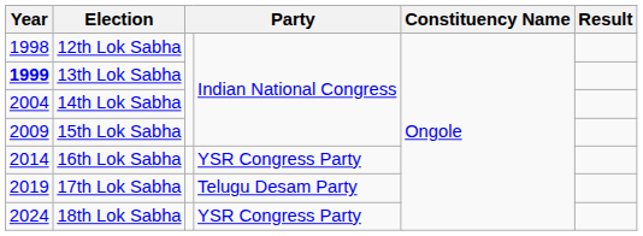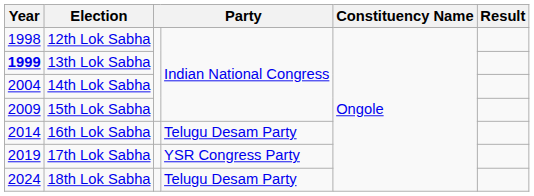 <table class="wikitable">
 <tr>
 <th>Year</th>
 <th>Election</th>
 <th colspan="2">Party</th>
 <th>Constituency Name</th>
 <th>Result</th>
 </tr>
 <tr>
 <td><a href='#'>1998</a></td>
 <td><a href='#'>12th Lok Sabha</a></td>
 <td rowspan="4" bgcolor=></td>
 <td rowspan="4"> <a href='#'>Indian National Congress</a></td>
 <td rowspan="7"><a href='#'>Ongole</a></td>
 <td></td>
 </tr>
 <tr>
 <td><strong><a href='#'>1999</a></strong></td>
 <td><a href='#'>13th Lok Sabha</a></td>
 <td></td>
 </tr>
 <tr>
 <td><a href='#'>2004</a></td>
 <td><a href='#'>14th Lok Sabha</a></td>
 <td></td>
 </tr>
 <tr>
 <td><a href='#'>2009</a></td>
 <td><a href='#'>15th Lok Sabha</a></td>
 <td></td>
 </tr>
 <tr>
 <td><a href='#'>2014</a></td>
 <td><a href='#'>16th Lok Sabha</a></td>
 <td bgcolor=></td>
-<td> <a href='#'>YSR Congress Party</a></td>
+<td> <a href='#'>Telugu Desam Party</a></td>
 <td></td>
 </tr>
 <tr>
 <td><a href='#'>2019</a></td>
 <td><a href='#'>17th Lok Sabha</a></td>
 <td bgcolor=></td>
-<td> <a href='#'>Telugu Desam Party</a></td>
+<td> <a href='#'>YSR Congress Party</a></td>
 <td></td>
 </tr>
 <tr>
 <td><a href='#'>2024</a></td>
 <td><a href='#'>18th Lok Sabha</a></td>
 <td bgcolor=></td>
-<td> <a href='#'>YSR Congress Party</a></td>
+<td> <a href='#'>Telugu Desam Party</a></td>
 <td></td>
 </tr>
 </table>
